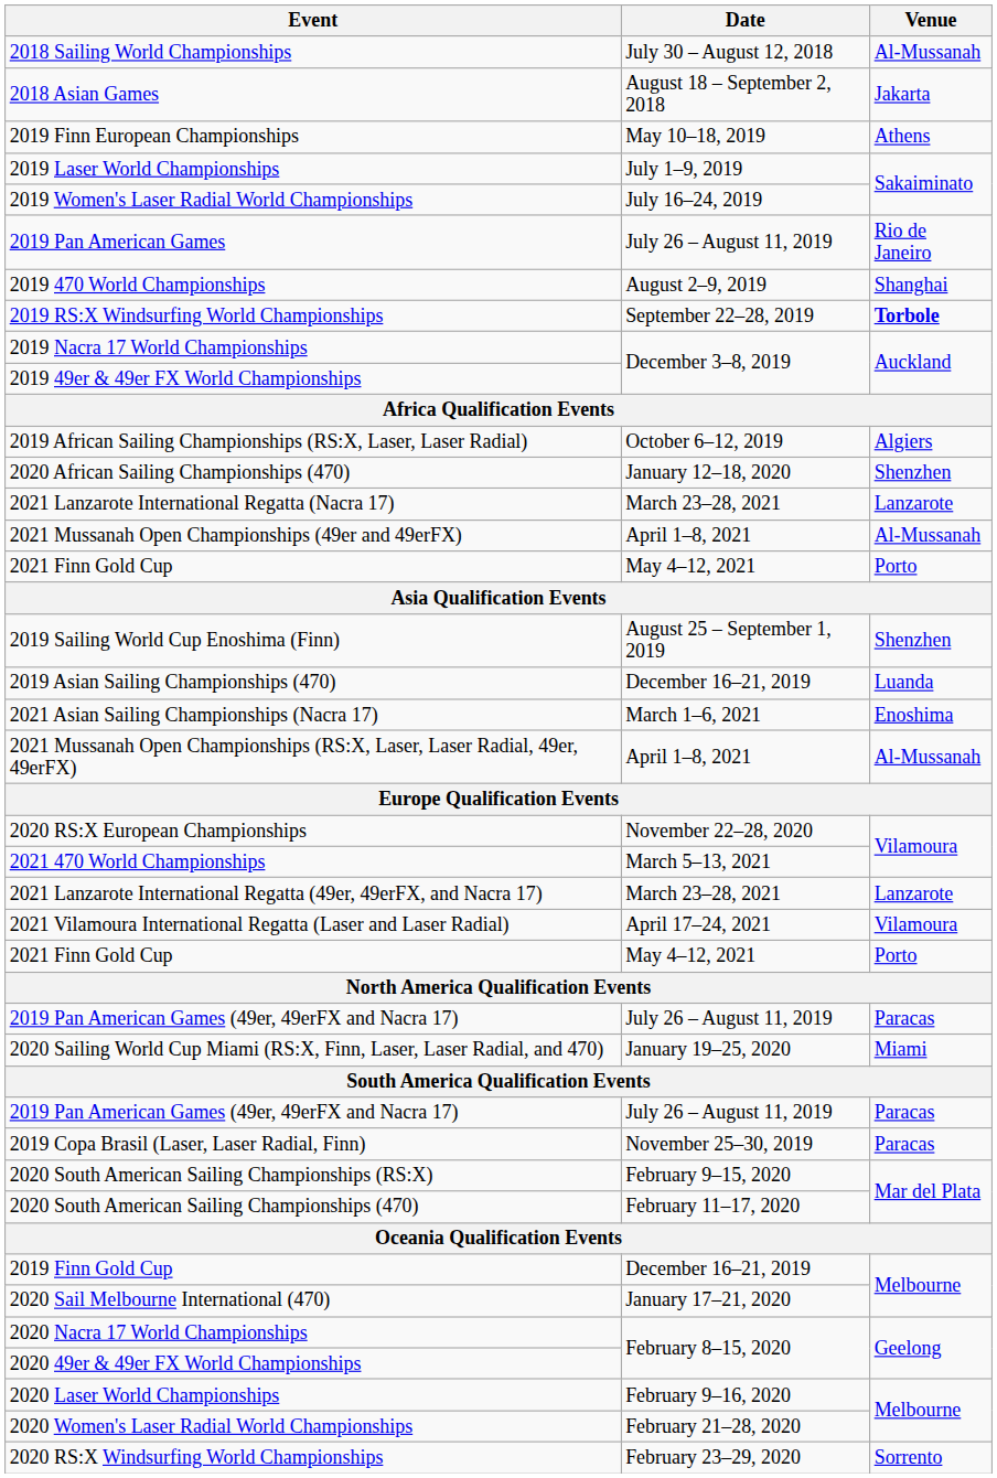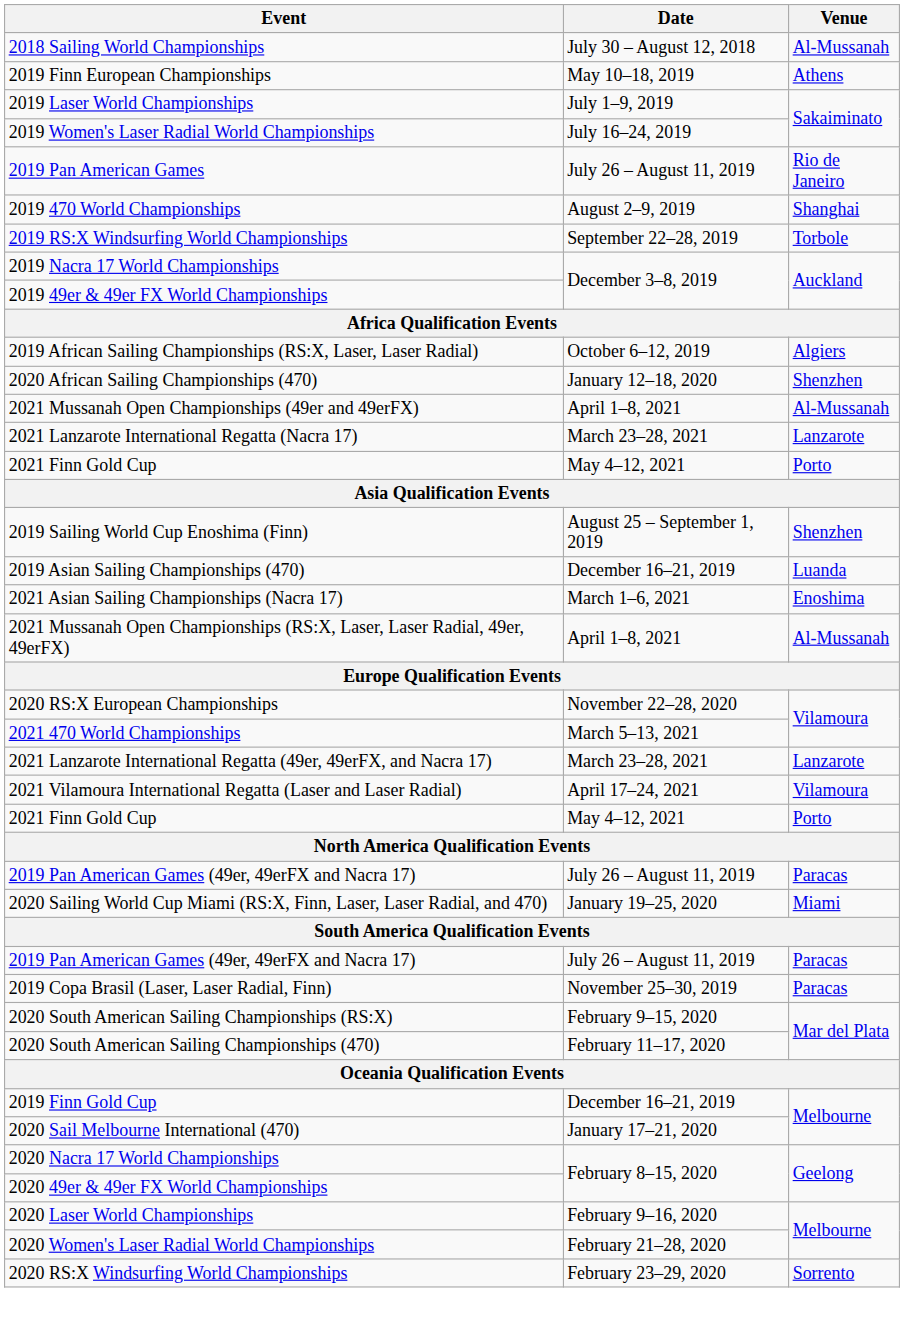 <table class="wikitable" style="width:800px;">
 <tr>
 <th>Event</th>
 <th>Date</th>
 <th>Venue</th>
 </tr>
 <tr>
 <td><a href='#'>2018 Sailing World Championships</a></td>
 <td>July 30 – August 12, 2018</td>
 <td> <a href='#'>Al-Mussanah</a></td>
-</tr>
-<tr>
-<td><a href='#'>2018 Asian Games</a></td>
-<td>August 18 – September 2, 2018</td>
-<td> <a href='#'>Jakarta</a></td>
 </tr>
 <tr>
 <td>2019 Finn European Championships</td>
 <td>May 10–18, 2019</td>
 <td> <a href='#'>Athens</a></td>
 </tr>
 <tr>
 <td>2019 <a href='#'>Laser World Championships</a></td>
 <td>July 1–9, 2019</td>
 <td rowspan=2> <a href='#'>Sakaiminato</a></td>
 </tr>
 <tr>
 <td>2019 <a href='#'>Women's Laser Radial World Championships</a></td>
 <td>July 16–24, 2019</td>
 </tr>
 <tr>
 <td><a href='#'>2019 Pan American Games</a></td>
 <td>July 26 – August 11, 2019</td>
 <td> <a href='#'>Rio de Janeiro</a></td>
 </tr>
 <tr>
 <td>2019 <a href='#'>470 World Championships</a></td>
 <td>August 2–9, 2019</td>
 <td> <a href='#'>Shanghai</a></td>
 </tr>
 <tr>
 <td><a href='#'>2019 RS:X Windsurfing World Championships</a></td>
 <td>September 22–28, 2019</td>
-<td><strong> <a href='#'>Torbole</a></strong></td>
+<td> <a href='#'>Torbole</a></td>
 </tr>
 <tr>
 <td>2019 <a href='#'>Nacra 17 World Championships</a></td>
 <td rowspan=2>December 3–8, 2019</td>
 <td rowspan=2> <a href='#'>Auckland</a></td>
 </tr>
 <tr>
 <td>2019 <a href='#'>49er & 49er FX World Championships</a></td>
 </tr>
 <tr>
 <th colspan=3>Africa Qualification Events</th>
 </tr>
 <tr>
 <td>2019 African Sailing Championships (RS:X, Laser, Laser Radial)</td>
 <td>October 6–12, 2019</td>
 <td> <a href='#'>Algiers</a></td>
 </tr>
 <tr>
 <td>2020 African Sailing Championships (470)</td>
 <td>January 12–18, 2020</td>
 <td> <a href='#'>Shenzhen</a></td>
 </tr>
 <tr>
+<td>2021 Mussanah Open Championships (49er and 49erFX)</td>
+<td>April 1–8, 2021</td>
+<td> <a href='#'>Al-Mussanah</a></td>
+</tr>
+<tr>
 <td>2021 Lanzarote International Regatta (Nacra 17)</td>
 <td>March 23–28, 2021</td>
 <td> <a href='#'>Lanzarote</a></td>
-</tr>
-<tr>
-<td>2021 Mussanah Open Championships (49er and 49erFX)</td>
-<td>April 1–8, 2021</td>
-<td> <a href='#'>Al-Mussanah</a></td>
 </tr>
 <tr>
 <td>2021 Finn Gold Cup</td>
 <td>May 4–12, 2021</td>
 <td> <a href='#'>Porto</a></td>
 </tr>
 <tr>
 <th colspan=3>Asia Qualification Events</th>
 </tr>
 <tr>
 <td>2019 Sailing World Cup Enoshima (Finn)</td>
 <td>August 25 – September 1, 2019</td>
 <td> <a href='#'>Shenzhen</a></td>
 </tr>
 <tr>
 <td>2019 Asian Sailing Championships (470)</td>
 <td>December 16–21, 2019</td>
 <td> <a href='#'>Luanda</a></td>
 </tr>
 <tr>
 <td>2021 Asian Sailing Championships (Nacra 17)</td>
 <td>March 1–6, 2021</td>
 <td> <a href='#'>Enoshima</a></td>
 </tr>
 <tr>
 <td>2021 Mussanah Open Championships (RS:X, Laser, Laser Radial, 49er, 49erFX)</td>
 <td>April 1–8, 2021</td>
 <td> <a href='#'>Al-Mussanah</a></td>
 </tr>
 <tr>
 <th colspan=3>Europe Qualification Events</th>
 </tr>
 <tr>
 <td>2020 RS:X European Championships</td>
 <td>November 22–28, 2020</td>
 <td rowspan=2> <a href='#'>Vilamoura</a></td>
 </tr>
 <tr>
 <td><a href='#'>2021 470 World Championships</a></td>
 <td>March 5–13, 2021</td>
 </tr>
 <tr>
 <td>2021 Lanzarote International Regatta (49er, 49erFX, and Nacra 17)</td>
 <td>March 23–28, 2021</td>
 <td> <a href='#'>Lanzarote</a></td>
 </tr>
 <tr>
 <td>2021 Vilamoura International Regatta (Laser and Laser Radial)</td>
 <td>April 17–24, 2021</td>
 <td> <a href='#'>Vilamoura</a></td>
 </tr>
 <tr>
 <td>2021 Finn Gold Cup</td>
 <td>May 4–12, 2021</td>
 <td> <a href='#'>Porto</a></td>
 </tr>
 <tr>
 <th colspan=3>North America Qualification Events</th>
 </tr>
 <tr>
 <td><a href='#'>2019 Pan American Games</a> (49er, 49erFX and Nacra 17)</td>
 <td>July 26 – August 11, 2019</td>
 <td> <a href='#'>Paracas</a></td>
 </tr>
 <tr>
 <td>2020 Sailing World Cup Miami (RS:X, Finn, Laser, Laser Radial, and 470)</td>
 <td>January 19–25, 2020</td>
 <td> <a href='#'>Miami</a></td>
 </tr>
 <tr>
 <th colspan=3>South America Qualification Events</th>
 </tr>
 <tr>
 <td><a href='#'>2019 Pan American Games</a> (49er, 49erFX and Nacra 17)</td>
 <td>July 26 – August 11, 2019</td>
 <td> <a href='#'>Paracas</a></td>
 </tr>
 <tr>
 <td>2019 Copa Brasil (Laser, Laser Radial, Finn)</td>
 <td>November 25–30, 2019</td>
 <td> <a href='#'>Paracas</a></td>
 </tr>
 <tr>
 <td>2020 South American Sailing Championships (RS:X)</td>
 <td>February 9–15, 2020</td>
 <td rowspan=2> <a href='#'>Mar del Plata</a></td>
 </tr>
 <tr>
 <td>2020 South American Sailing Championships (470)</td>
 <td>February 11–17, 2020</td>
 </tr>
 <tr>
 <th colspan=3>Oceania Qualification Events</th>
 </tr>
 <tr>
 <td>2019 <a href='#'>Finn Gold Cup</a></td>
 <td>December 16–21, 2019</td>
 <td rowspan=2> <a href='#'>Melbourne</a></td>
 </tr>
 <tr>
 <td>2020 <a href='#'>Sail Melbourne</a> International (470)</td>
 <td>January 17–21, 2020</td>
 </tr>
 <tr>
 <td>2020 <a href='#'>Nacra 17 World Championships</a></td>
 <td rowspan=2>February 8–15, 2020</td>
 <td rowspan=2> <a href='#'>Geelong</a></td>
 </tr>
 <tr>
 <td>2020 <a href='#'>49er & 49er FX World Championships</a></td>
 </tr>
 <tr>
 <td>2020 <a href='#'>Laser World Championships</a></td>
 <td>February 9–16, 2020</td>
 <td rowspan=2> <a href='#'>Melbourne</a></td>
 </tr>
 <tr>
 <td>2020 <a href='#'>Women's Laser Radial World Championships</a></td>
 <td>February 21–28, 2020</td>
 </tr>
 <tr>
 <td>2020 RS:X <a href='#'>Windsurfing World Championships</a></td>
 <td>February 23–29, 2020</td>
 <td> <a href='#'>Sorrento</a></td>
 </tr>
 </table>
